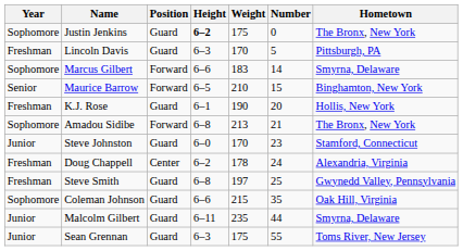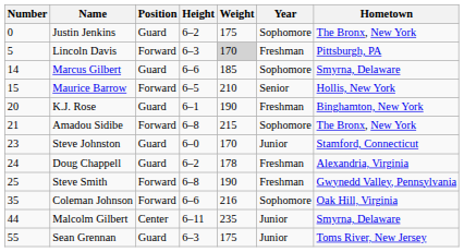 <table class="wikitable sortable" style="font-size: 95%;">
 <tr>
-<th>Year</th>
+<th>Number</th>
 <th>Name</th>
 <th>Position</th>
 <th>Height</th>
 <th>Weight</th>
-<th>Number</th>
+<th>Year</th>
 <th>Hometown</th>
 </tr>
 <tr>
-<td>Sophomore</td>
+<td>0</td>
 <td>Justin Jenkins</td>
 <td>Guard</td>
-<td><strong>6–2</strong></td>
+<td>6–2</td>
 <td>175</td>
-<td>0</td>
+<td>Sophomore</td>
 <td><a href='#'>The Bronx</a>, <a href='#'>New York</a></td>
 </tr>
 <tr>
+<td>5</td>
+<td>Lincoln Davis</td>
+<td>Forward</td>
+<td>6–3</td>
+<td style="background: lightgrey;">170</td>
 <td>Freshman</td>
-<td>Lincoln Davis</td>
-<td>Guard</td>
-<td>6–3</td>
-<td>170</td>
-<td>5</td>
 <td><a href='#'>Pittsburgh, PA</a></td>
 </tr>
 <tr>
+<td>14</td>
+<td><a href='#'>Marcus Gilbert</a></td>
+<td>Guard</td>
+<td>6–6</td>
+<td>185</td>
 <td>Sophomore</td>
-<td><a href='#'>Marcus Gilbert</a></td>
-<td>Forward</td>
-<td>6–6</td>
-<td>183</td>
-<td>14</td>
 <td><a href='#'>Smyrna, Delaware</a></td>
 </tr>
 <tr>
-<td>Senior</td>
+<td>15</td>
 <td><a href='#'>Maurice Barrow</a></td>
 <td>Forward</td>
 <td>6–5</td>
 <td>210</td>
-<td>15</td>
-<td><a href='#'>Binghamton, New York</a></td>
+<td>Senior</td>
+<td><a href='#'>Hollis, New York</a></td>
 </tr>
 <tr>
-<td>Freshman</td>
+<td>20</td>
 <td>K.J. Rose</td>
 <td>Guard</td>
 <td>6–1</td>
 <td>190</td>
-<td>20</td>
-<td><a href='#'>Hollis, New York</a></td>
+<td>Freshman</td>
+<td><a href='#'>Binghamton, New York</a></td>
 </tr>
 <tr>
-<td>Sophomore</td>
+<td>21</td>
 <td>Amadou Sidibe</td>
 <td>Forward</td>
 <td>6–8</td>
-<td>213</td>
-<td>21</td>
+<td>215</td>
+<td>Sophomore</td>
 <td><a href='#'>The Bronx</a>, <a href='#'>New York</a></td>
 </tr>
 <tr>
-<td>Junior</td>
+<td>23</td>
 <td>Steve Johnston</td>
 <td>Guard</td>
 <td>6–0</td>
 <td>170</td>
-<td>23</td>
+<td>Junior</td>
 <td><a href='#'>Stamford, Connecticut</a></td>
 </tr>
 <tr>
-<td>Freshman</td>
+<td>24</td>
 <td>Doug Chappell</td>
-<td>Center</td>
+<td>Guard</td>
 <td>6–2</td>
 <td>178</td>
-<td>24</td>
+<td>Freshman</td>
 <td><a href='#'>Alexandria, Virginia</a></td>
 </tr>
 <tr>
+<td>25</td>
+<td>Steve Smith</td>
+<td>Forward</td>
+<td>6–8</td>
+<td>190</td>
 <td>Freshman</td>
-<td>Steve Smith</td>
-<td>Guard</td>
-<td>6–8</td>
-<td>197</td>
-<td>25</td>
 <td><a href='#'>Gwynedd Valley, Pennsylvania</a></td>
 </tr>
 <tr>
+<td>35</td>
+<td>Coleman Johnson</td>
+<td>Forward</td>
+<td>6–6</td>
+<td>216</td>
 <td>Sophomore</td>
-<td>Coleman Johnson</td>
-<td>Guard</td>
-<td>6–6</td>
-<td>215</td>
-<td>35</td>
 <td><a href='#'>Oak Hill, Virginia</a></td>
 </tr>
 <tr>
-<td>Junior</td>
+<td>44</td>
 <td>Malcolm Gilbert</td>
-<td>Guard</td>
+<td>Center</td>
 <td>6–11</td>
 <td>235</td>
-<td>44</td>
+<td>Junior</td>
 <td><a href='#'>Smyrna, Delaware</a></td>
 </tr>
 <tr>
-<td>Junior</td>
+<td>55</td>
 <td>Sean Grennan</td>
 <td>Guard</td>
 <td>6–3</td>
 <td>175</td>
-<td>55</td>
+<td>Junior</td>
 <td><a href='#'>Toms River, New Jersey</a></td>
 </tr>
 </table>
